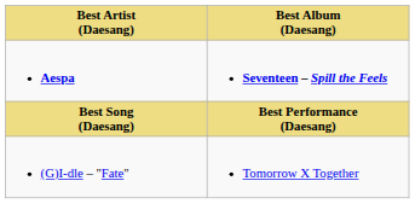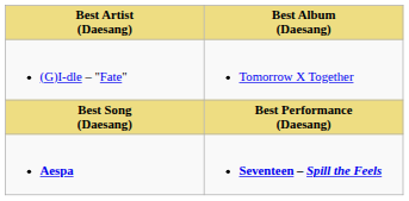 <table class="wikitable" style="width:80%">
 <tr>
 <th scope="col" style="background:#EEDD82; width:40%">Best Artist<br>(Daesang)</th>
 <th scope="col" style="background:#EEDD82; width:40%">Best Album<br>(Daesang)</th>
 </tr>
 <tr>
-<td style="vertical-align:top"><br><ul><li><strong><a href='#'>Aespa</a></strong></li></ul></td>
-<td style="vertical-align:top"><br><ul><li><strong><a href='#'>Seventeen</a> – <em><a href='#'>Spill the Feels</a><strong><em></li></ul></td>
+<td style="vertical-align:top"><br><ul><li></strong><a href='#'>(G)I-dle</a> – "<a href='#'>Fate</a>"<strong></li></ul></td>
+<td style="vertical-align:top"><br><ul><li></strong><a href='#'>Tomorrow X Together</a><strong></li></ul></td>
 </tr>
 <tr>
 <th scope="col" style="background:#EEDD82; width:40%">Best Song<br>(Daesang)</th>
 <th scope="col" style="background:#EEDD82; width:40%">Best Performance<br>(Daesang)</th>
 </tr>
 <tr>
-<td style="vertical-align:top"><br><ul><li></strong><a href='#'>(G)I-dle</a> – "<a href='#'>Fate</a>"<strong></li></ul></td>
-<td style="vertical-align:top"><br><ul><li></strong><a href='#'>Tomorrow X Together</a><strong></li></ul></td>
+<td style="vertical-align:top"><br><ul><li><strong><a href='#'>Aespa</a></strong></li></ul></td>
+<td style="vertical-align:top"><br><ul><li><strong><a href='#'>Seventeen</a> – <em><a href='#'>Spill the Feels</a><strong><em></li></ul></td>
 </tr>
 </table>
